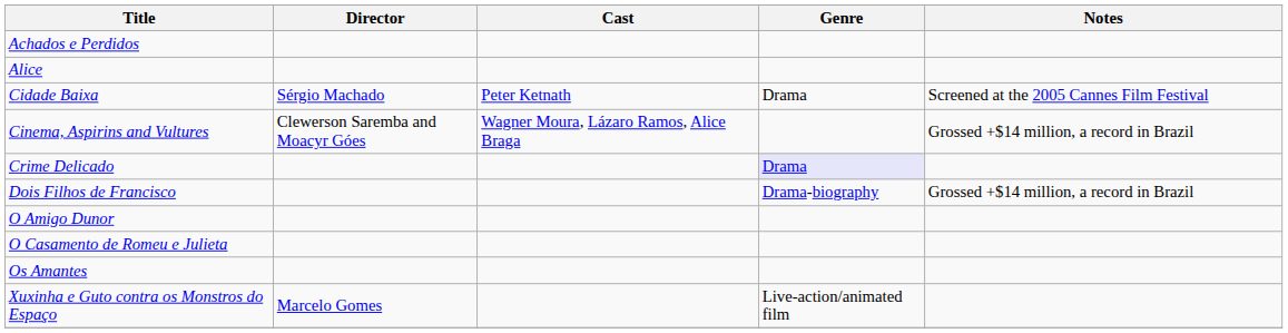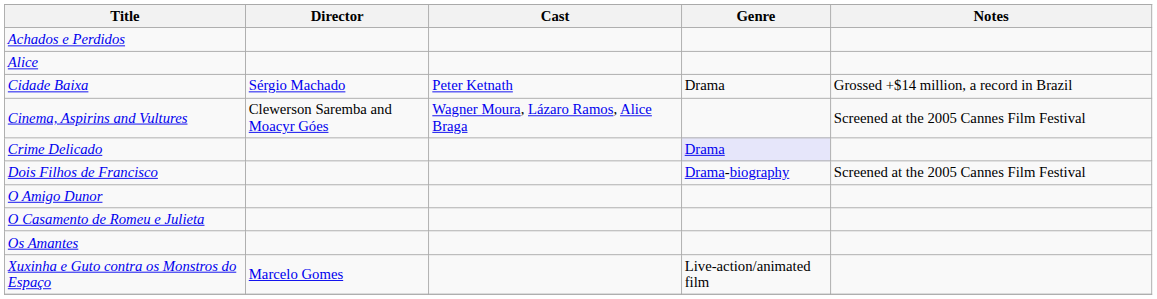 <table class="wikitable sortable">
 <tr>
 </tr>
 <tr>
 <th width=21%>Title</th>
 <th width=16%>Director</th>
 <th width=22%>Cast</th>
 <th width=13%>Genre</th>
 <th width=28%>Notes</th>
 </tr>
 <tr>
 <td><em><a href='#'>Achados e Perdidos</a></em></td>
 <td></td>
 <td></td>
 <td></td>
 <td></td>
 </tr>
 <tr>
 <td><em><a href='#'>Alice</a></em></td>
 <td></td>
 <td></td>
 <td></td>
 <td></td>
 </tr>
 <tr>
 <td><em><a href='#'>Cidade Baixa</a></em></td>
 <td><a href='#'>Sérgio Machado</a></td>
 <td><a href='#'>Peter Ketnath</a></td>
 <td>Drama</td>
-<td>Screened at the <a href='#'>2005 Cannes Film Festival</a></td>
+<td>Grossed +$14 million, a record in Brazil</td>
 </tr>
 <tr>
 <td><em><a href='#'>Cinema, Aspirins and Vultures</a></em></td>
 <td>Clewerson Saremba and <a href='#'>Moacyr Góes</a></td>
 <td><a href='#'>Wagner Moura</a>, <a href='#'>Lázaro Ramos</a>, <a href='#'>Alice Braga</a></td>
 <td></td>
-<td>Grossed +$14 million, a record in Brazil</td>
+<td>Screened at the 2005 Cannes Film Festival</td>
 </tr>
 <tr>
 <td><em><a href='#'>Crime Delicado</a></em></td>
 <td></td>
 <td></td>
 <td style="background: lavender;"><a href='#'>Drama</a></td>
 <td></td>
 </tr>
 <tr>
 <td><em><a href='#'>Dois Filhos de Francisco</a></em></td>
 <td></td>
 <td></td>
 <td><a href='#'>Drama</a>-<a href='#'>biography</a></td>
-<td>Grossed +$14 million, a record in Brazil</td>
+<td>Screened at the 2005 Cannes Film Festival</td>
 </tr>
 <tr>
 <td><em><a href='#'>O Amigo Dunor</a></em></td>
 <td></td>
 <td></td>
 <td></td>
 <td></td>
 </tr>
 <tr>
 <td><em><a href='#'>O Casamento de Romeu e Julieta</a></em></td>
 <td></td>
 <td></td>
 <td></td>
 <td></td>
 </tr>
 <tr>
 <td><em><a href='#'>Os Amantes</a></em></td>
 <td></td>
 <td></td>
 <td></td>
 <td></td>
 </tr>
 <tr>
 <td><em><a href='#'>Xuxinha e Guto contra os Monstros do Espaço</a></em></td>
 <td><a href='#'>Marcelo Gomes</a></td>
 <td></td>
 <td>Live-action/animated film</td>
 <td></td>
 </tr>
 <tr>
 </tr>
 </table>
